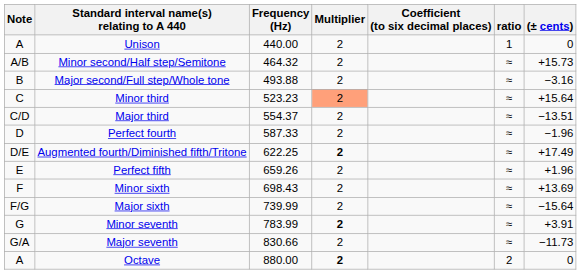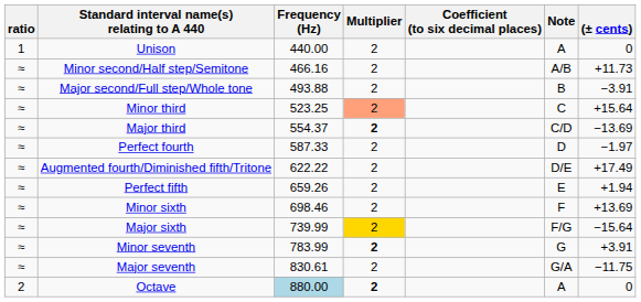 <table class="wikitable" style="text-align: center;">
 <tr>
-<th>Note</th>
+<th><br> ratio</th>
 <th>Standard interval name(s)<br>relating to A 440</th>
 <th>Frequency<br> (Hz)</th>
 <th>Multiplier</th>
 <th>Coefficient<br>(to six decimal places)</th>
-<th><br> ratio</th>
+<th>Note</th>
 <th><br>(± <a href='#'>cents</a>)</th>
 </tr>
 <tr>
-<td>A</td>
+<td>1</td>
 <td><a href='#'>Unison</a></td>
 <td>440.00</td>
 <td>2</td>
 <td></td>
-<td>1</td>
+<td>A</td>
 <td align=right>0</td>
 </tr>
 <tr>
-<td>A/B</td>
+<td>≈  </td>
 <td><a href='#'>Minor second/Half step/Semitone</a></td>
-<td>464.32</td>
+<td>466.16</td>
 <td>2</td>
 <td></td>
-<td>≈  </td>
-<td align=right>+15.73</td>
+<td>A/B</td>
+<td align=right>+11.73</td>
 </tr>
 <tr>
-<td>B</td>
+<td>≈  </td>
 <td><a href='#'>Major second/Full step/Whole tone</a></td>
 <td>493.88</td>
 <td>2</td>
 <td></td>
-<td>≈  </td>
-<td align=right>−3.16</td>
+<td>B</td>
+<td align=right>−3.91</td>
 </tr>
 <tr>
-<td>C</td>
+<td>≈  </td>
 <td><a href='#'>Minor third</a></td>
-<td>523.23</td>
+<td>523.25</td>
 <td style="background: lightsalmon;">2</td>
 <td></td>
-<td>≈  </td>
+<td>C</td>
 <td align=right>+15.64</td>
 </tr>
 <tr>
-<td>C/D</td>
+<td>≈  </td>
 <td><a href='#'>Major third</a></td>
 <td>554.37</td>
-<td>2</td>
+<td><strong>2</strong></td>
 <td><a href='#'></a></td>
-<td>≈  </td>
-<td align=right>−13.51</td>
+<td>C/D</td>
+<td align=right>−13.69</td>
 </tr>
 <tr>
-<td>D</td>
+<td>≈  </td>
 <td><a href='#'>Perfect fourth</a></td>
 <td>587.33</td>
 <td>2</td>
 <td></td>
-<td>≈  </td>
-<td align=right>−1.96</td>
+<td>D</td>
+<td align=right>−1.97</td>
 </tr>
 <tr>
+<td>≈  </td>
+<td><a href='#'>Augmented fourth/Diminished fifth/Tritone</a></td>
+<td>622.22</td>
+<td>2</td>
+<td><a href='#'></a></td>
 <td>D/E</td>
-<td><a href='#'>Augmented fourth/Diminished fifth/Tritone</a></td>
-<td>622.25</td>
-<td><strong>2</strong></td>
-<td><a href='#'></a></td>
-<td>≈  </td>
 <td align=right>+17.49</td>
 </tr>
 <tr>
-<td>E</td>
+<td>≈  </td>
 <td><a href='#'>Perfect fifth</a></td>
 <td>659.26</td>
 <td>2</td>
 <td></td>
-<td>≈  </td>
-<td align=right>+1.96</td>
+<td>E</td>
+<td align=right>+1.94</td>
 </tr>
 <tr>
-<td>F</td>
+<td>≈  </td>
 <td><a href='#'>Minor sixth</a></td>
-<td>698.43</td>
+<td>698.46</td>
 <td>2</td>
 <td></td>
-<td>≈  </td>
+<td>F</td>
 <td align=right>+13.69</td>
 </tr>
 <tr>
-<td>F/G</td>
+<td>≈  </td>
 <td><a href='#'>Major sixth</a></td>
 <td>739.99</td>
-<td>2</td>
+<td style="background: gold;">2</td>
 <td></td>
-<td>≈  </td>
+<td>F/G</td>
 <td align=right>−15.64</td>
 </tr>
 <tr>
-<td>G</td>
+<td>≈  </td>
 <td><a href='#'>Minor seventh</a></td>
 <td>783.99</td>
 <td><strong>2</strong></td>
 <td></td>
-<td>≈  </td>
+<td>G</td>
 <td align=right>+3.91</td>
 </tr>
 <tr>
-<td>G/A</td>
+<td>≈  </td>
 <td><a href='#'>Major seventh</a></td>
-<td>830.66</td>
+<td>830.61</td>
 <td>2</td>
 <td></td>
-<td>≈  </td>
-<td align=right>−11.73</td>
+<td>G/A</td>
+<td align=right>−11.75</td>
 </tr>
 <tr>
-<td>A</td>
+<td>2</td>
 <td><a href='#'>Octave</a></td>
-<td>880.00</td>
+<td style="background: lightblue;">880.00</td>
 <td><strong>2</strong></td>
 <td></td>
-<td>2</td>
+<td>A</td>
 <td align=right>0</td>
 </tr>
 </table>
